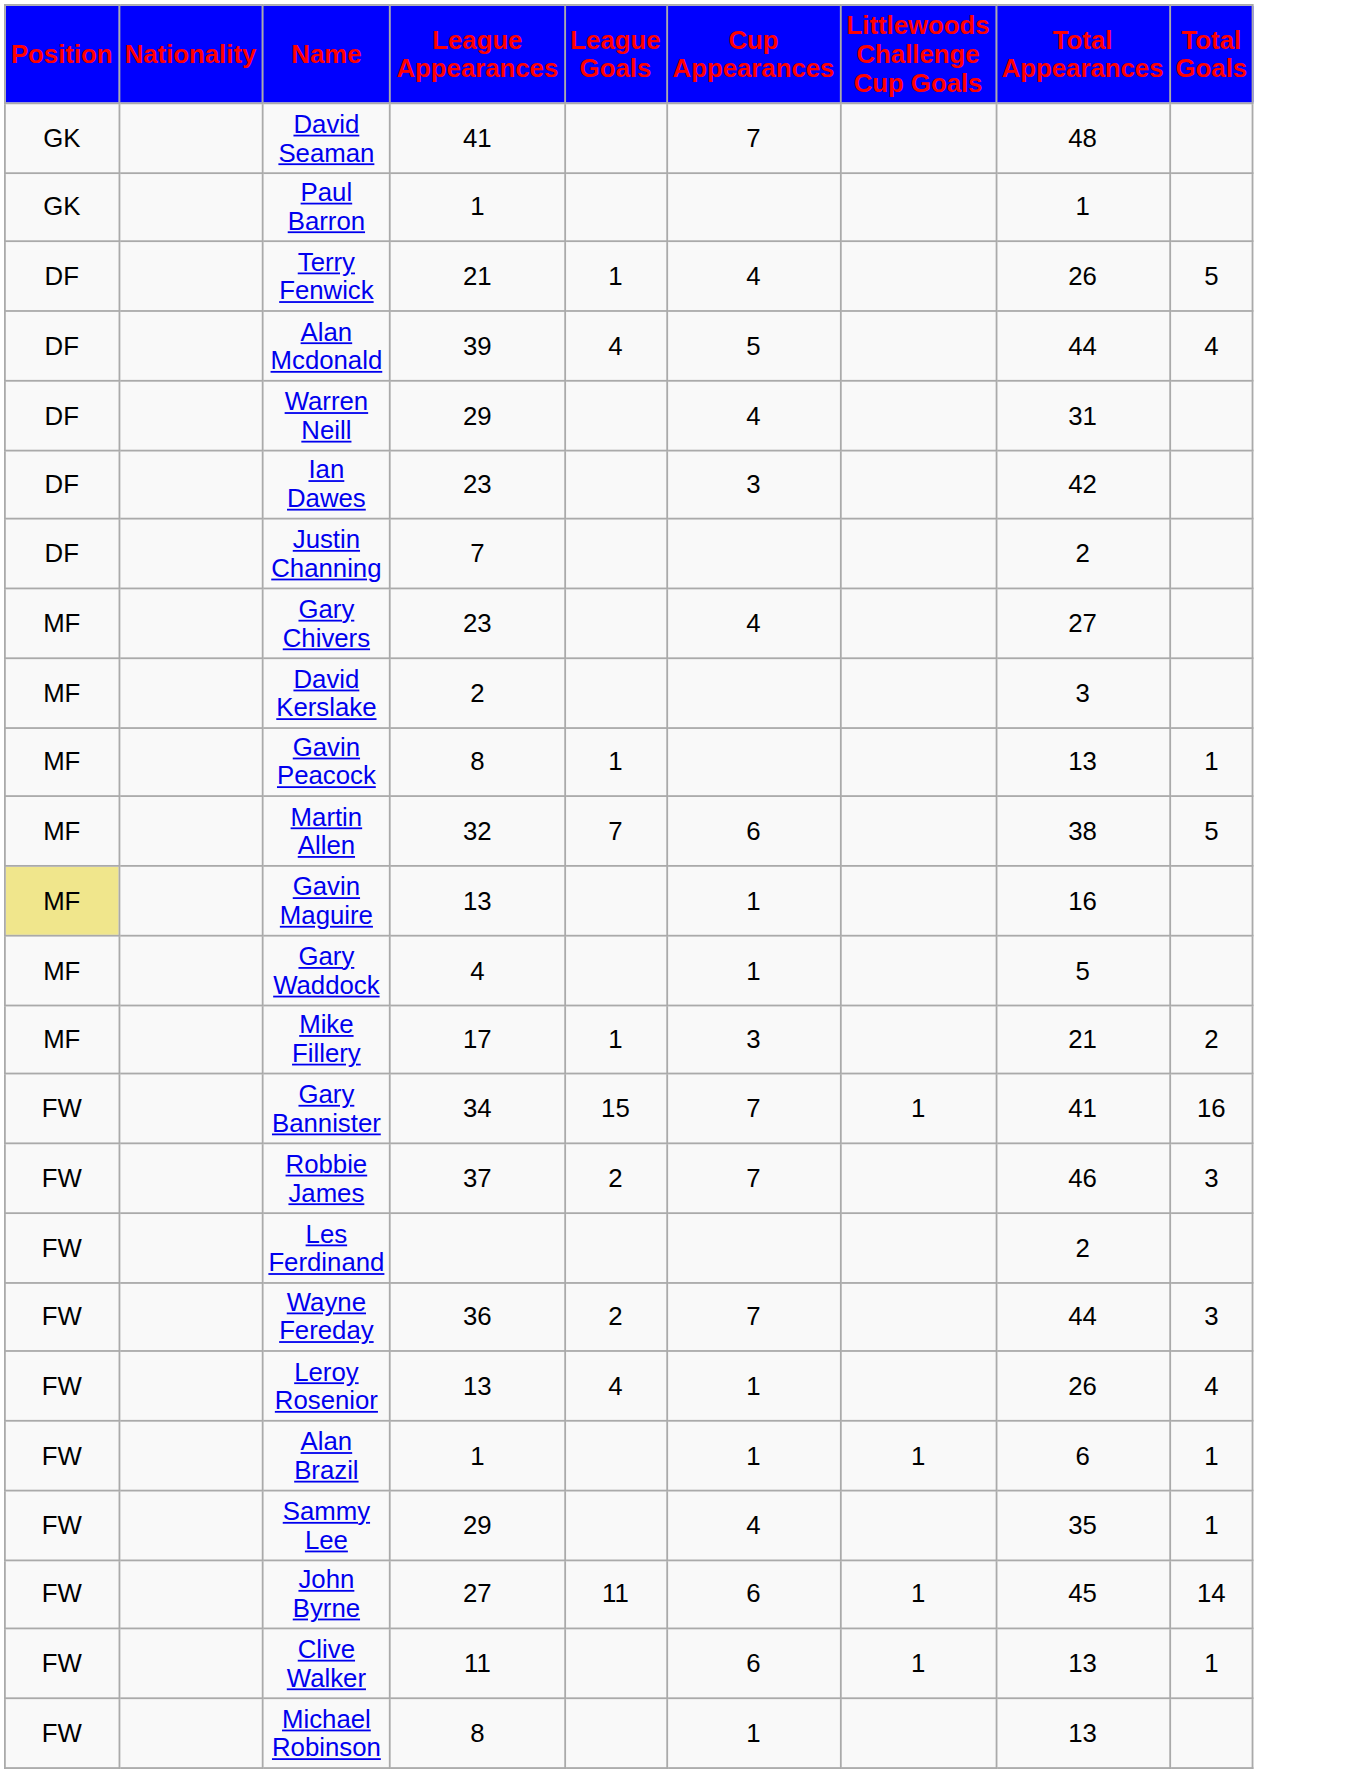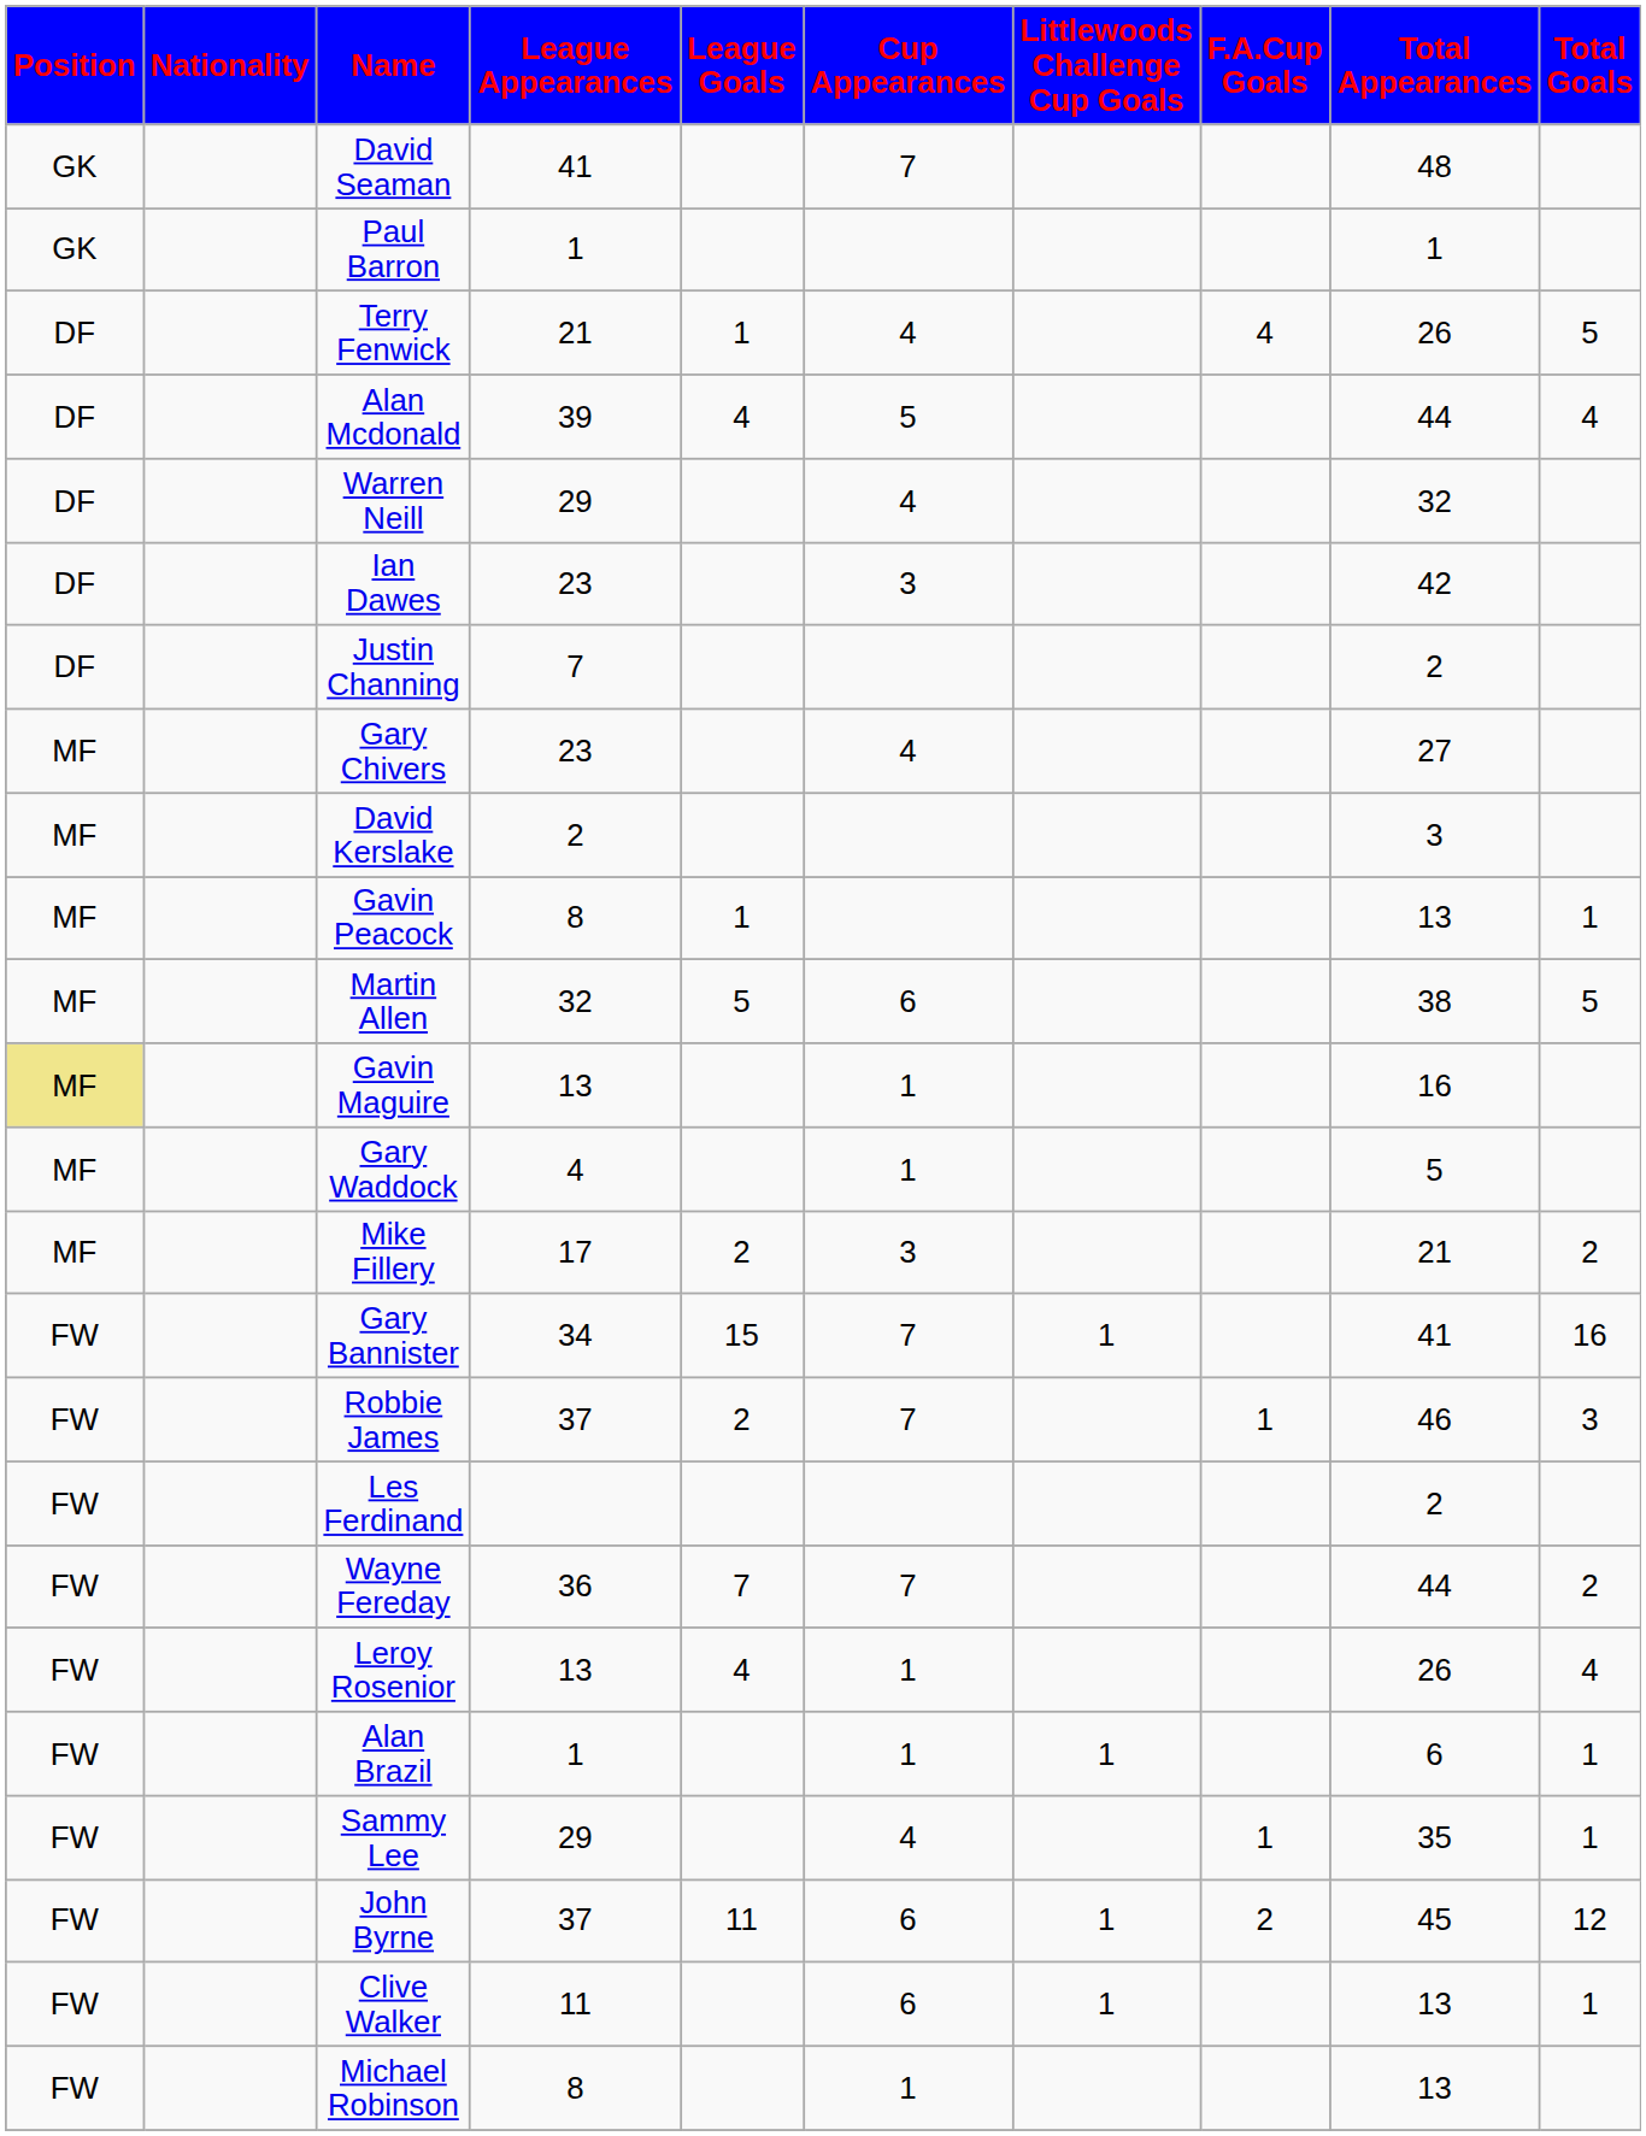 <table class="wikitable" style="text-align:center; font-size:90%;">
 <tr>
 <th style="background:#0000FF; color:red; text-align:center;">Position</th>
 <th style="background:#0000FF; color:red; text-align:center;">Nationality</th>
 <th style="background:#0000FF; color:red; text-align:center;"><strong>Name</strong></th>
 <th style="background:#0000FF; color:red; text-align:center;">League Appearances</th>
 <th style="background:#0000FF; color:red; text-align:center;">League Goals</th>
 <th style="background:#0000FF; color:red; text-align:center;">Cup Appearances</th>
 <th style="background:#0000FF; color:red; text-align:center;">Littlewoods Challenge Cup Goals</th>
+<th style="background:#0000FF; color:red; text-align:center;">F.A.Cup Goals</th>
 <th style="background:#0000FF; color:red; text-align:center;">Total Appearances</th>
 <th style="background:#0000FF; color:red; text-align:center;">Total Goals</th>
 </tr>
 <tr>
 <td>GK</td>
 <td></td>
 <td><a href='#'>David Seaman</a></td>
 <td>41</td>
 <td></td>
 <td>7</td>
 <td></td>
+<td></td>
 <td>48</td>
 <td></td>
 </tr>
 <tr>
 <td>GK</td>
 <td></td>
 <td><a href='#'>Paul Barron</a></td>
 <td>1</td>
+<td></td>
 <td></td>
 <td></td>
 <td></td>
 <td>1</td>
 <td></td>
 </tr>
 <tr>
 <td>DF</td>
 <td></td>
 <td><a href='#'>Terry Fenwick</a></td>
 <td>21</td>
 <td>1</td>
 <td>4</td>
 <td></td>
+<td>4</td>
 <td>26</td>
 <td>5</td>
 </tr>
 <tr>
 <td>DF</td>
 <td></td>
 <td><a href='#'>Alan Mcdonald</a></td>
 <td>39</td>
 <td>4</td>
 <td>5</td>
+<td></td>
 <td></td>
 <td>44</td>
 <td>4</td>
 </tr>
 <tr>
 <td>DF</td>
 <td></td>
 <td><a href='#'>Warren Neill</a></td>
 <td>29</td>
 <td></td>
 <td>4</td>
 <td></td>
-<td>31</td>
+<td></td>
+<td>32</td>
 <td></td>
 </tr>
 <tr>
 <td>DF</td>
 <td></td>
 <td><a href='#'>Ian Dawes</a></td>
 <td>23</td>
 <td></td>
 <td>3</td>
 <td></td>
+<td></td>
 <td>42</td>
 <td></td>
 </tr>
 <tr>
 <td>DF</td>
 <td></td>
 <td><a href='#'>Justin Channing</a></td>
 <td>7</td>
+<td></td>
 <td></td>
 <td></td>
 <td></td>
 <td>2</td>
 <td></td>
 </tr>
 <tr>
 <td>MF</td>
 <td></td>
 <td><a href='#'>Gary Chivers</a></td>
 <td>23</td>
 <td></td>
 <td>4</td>
 <td></td>
+<td></td>
 <td>27</td>
 <td></td>
 </tr>
 <tr>
 <td>MF</td>
 <td></td>
 <td><a href='#'>David Kerslake</a></td>
 <td>2</td>
+<td></td>
 <td></td>
 <td></td>
 <td></td>
 <td>3</td>
 <td></td>
 </tr>
 <tr>
 <td>MF</td>
 <td></td>
 <td><a href='#'>Gavin Peacock</a></td>
 <td>8</td>
 <td>1</td>
 <td></td>
 <td></td>
+<td></td>
 <td>13</td>
 <td>1</td>
 </tr>
 <tr>
 <td>MF</td>
 <td></td>
 <td><a href='#'>Martin Allen</a></td>
 <td>32</td>
-<td>7</td>
+<td>5</td>
 <td>6</td>
+<td></td>
 <td></td>
 <td>38</td>
 <td>5</td>
 </tr>
 <tr>
 <td style="background: khaki;">MF</td>
 <td></td>
 <td><a href='#'>Gavin Maguire</a></td>
 <td>13</td>
 <td></td>
 <td>1</td>
 <td></td>
+<td></td>
 <td>16</td>
 <td></td>
 </tr>
 <tr>
 <td>MF</td>
 <td></td>
 <td><a href='#'>Gary Waddock</a></td>
 <td>4</td>
 <td></td>
 <td>1</td>
 <td></td>
+<td></td>
 <td>5</td>
 <td></td>
 </tr>
 <tr>
 <td>MF</td>
 <td></td>
 <td><a href='#'>Mike Fillery</a></td>
 <td>17</td>
-<td>1</td>
+<td>2</td>
 <td>3</td>
+<td></td>
 <td></td>
 <td>21</td>
 <td>2</td>
 </tr>
 <tr>
 <td>FW</td>
 <td></td>
 <td><a href='#'>Gary Bannister</a></td>
 <td>34</td>
 <td>15</td>
 <td>7</td>
 <td>1</td>
+<td></td>
 <td>41</td>
 <td>16</td>
 </tr>
 <tr>
 <td>FW</td>
 <td></td>
 <td><a href='#'>Robbie James</a></td>
 <td>37</td>
 <td>2</td>
 <td>7</td>
 <td></td>
+<td>1</td>
 <td>46</td>
 <td>3</td>
 </tr>
 <tr>
 <td>FW</td>
 <td></td>
 <td><a href='#'>Les Ferdinand</a></td>
+<td></td>
 <td></td>
 <td></td>
 <td></td>
 <td></td>
 <td>2</td>
 <td></td>
 </tr>
 <tr>
 <td>FW</td>
 <td></td>
 <td><a href='#'>Wayne Fereday</a></td>
 <td>36</td>
-<td>2</td>
+<td>7</td>
 <td>7</td>
 <td></td>
+<td></td>
 <td>44</td>
-<td>3</td>
+<td>2</td>
 </tr>
 <tr>
 <td>FW</td>
 <td></td>
 <td><a href='#'>Leroy Rosenior</a></td>
 <td>13</td>
 <td>4</td>
 <td>1</td>
+<td></td>
 <td></td>
 <td>26</td>
 <td>4</td>
 </tr>
 <tr>
 <td>FW</td>
 <td></td>
 <td><a href='#'>Alan Brazil</a></td>
 <td>1</td>
 <td></td>
 <td>1</td>
 <td>1</td>
+<td></td>
 <td>6</td>
 <td>1</td>
 </tr>
 <tr>
 <td>FW</td>
 <td></td>
 <td><a href='#'>Sammy Lee</a></td>
 <td>29</td>
 <td></td>
 <td>4</td>
 <td></td>
+<td>1</td>
 <td>35</td>
 <td>1</td>
 </tr>
 <tr>
 <td>FW</td>
 <td></td>
 <td><a href='#'>John Byrne</a></td>
-<td>27</td>
+<td>37</td>
 <td>11</td>
 <td>6</td>
 <td>1</td>
+<td>2</td>
 <td>45</td>
-<td>14</td>
+<td>12</td>
 </tr>
 <tr>
 <td>FW</td>
 <td></td>
 <td><a href='#'>Clive Walker</a></td>
 <td>11</td>
 <td></td>
 <td>6</td>
 <td>1</td>
+<td></td>
 <td>13</td>
 <td>1</td>
 </tr>
 <tr>
 <td>FW</td>
 <td></td>
 <td><a href='#'>Michael Robinson</a></td>
 <td>8</td>
 <td></td>
 <td>1</td>
 <td></td>
+<td></td>
 <td>13</td>
 <td></td>
 </tr>
 </table>
